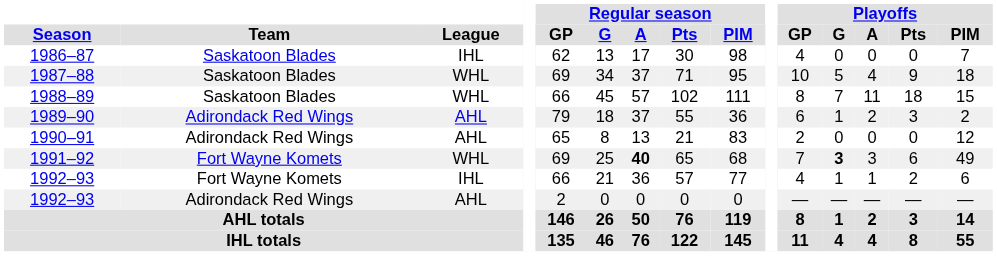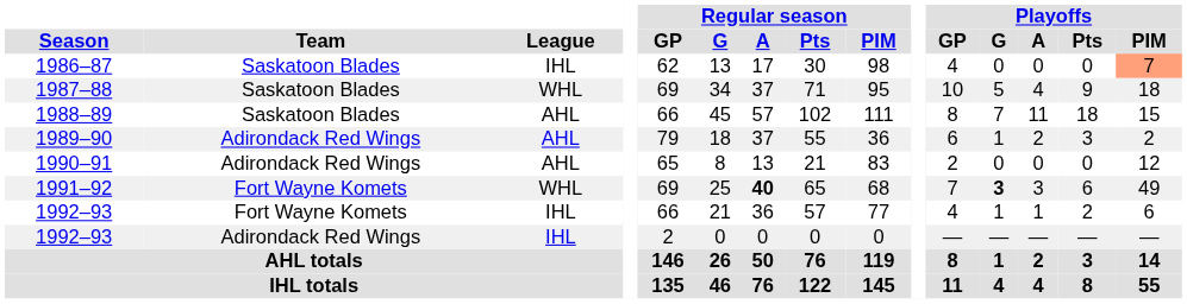 <table border="0" cellpadding="1" cellspacing="0" style="text-align:center; width:60em">
 <tr bgcolor="#e0e0e0">
 <th colspan="3" bgcolor="#ffffff"> </th>
 <th rowspan="99" bgcolor="#ffffff"> </th>
 <th colspan="5"><a href='#'>Regular season</a></th>
 <th rowspan="99" bgcolor="#ffffff"> </th>
 <th colspan="5"><a href='#'>Playoffs</a></th>
 </tr>
 <tr bgcolor="#e0e0e0">
 <th><a href='#'>Season</a></th>
 <th>Team</th>
 <th>League</th>
 <th>GP</th>
 <th><a href='#'>G</a></th>
 <th><a href='#'>A</a></th>
 <th><a href='#'>Pts</a></th>
 <th><a href='#'>PIM</a></th>
 <th>GP</th>
 <th>G</th>
 <th>A</th>
 <th>Pts</th>
 <th>PIM</th>
 </tr>
 <tr>
 <td><a href='#'>1986–87</a></td>
 <td><a href='#'>Saskatoon Blades</a></td>
 <td>IHL</td>
 <td>62</td>
 <td>13</td>
 <td>17</td>
 <td>30</td>
 <td>98</td>
 <td>4</td>
 <td>0</td>
 <td>0</td>
 <td>0</td>
-<td>7</td>
+<td style="background: lightsalmon;">7</td>
 </tr>
 <tr bgcolor="#f0f0f0">
 <td><a href='#'>1987–88</a></td>
 <td>Saskatoon Blades</td>
 <td>WHL</td>
 <td>69</td>
 <td>34</td>
 <td>37</td>
 <td>71</td>
 <td>95</td>
 <td>10</td>
 <td>5</td>
 <td>4</td>
 <td>9</td>
 <td>18</td>
 </tr>
 <tr>
 <td><a href='#'>1988–89</a></td>
 <td>Saskatoon Blades</td>
-<td>WHL</td>
+<td>AHL</td>
 <td>66</td>
 <td>45</td>
 <td>57</td>
 <td>102</td>
 <td>111</td>
 <td>8</td>
 <td>7</td>
 <td>11</td>
 <td>18</td>
 <td>15</td>
 </tr>
 <tr bgcolor="#f0f0f0">
 <td><a href='#'>1989–90</a></td>
 <td><a href='#'>Adirondack Red Wings</a></td>
 <td><a href='#'>AHL</a></td>
 <td>79</td>
 <td>18</td>
 <td>37</td>
 <td>55</td>
 <td>36</td>
 <td>6</td>
 <td>1</td>
 <td>2</td>
 <td>3</td>
 <td>2</td>
 </tr>
 <tr>
 <td><a href='#'>1990–91</a></td>
 <td>Adirondack Red Wings</td>
 <td>AHL</td>
 <td>65</td>
 <td>8</td>
 <td>13</td>
 <td>21</td>
 <td>83</td>
 <td>2</td>
 <td>0</td>
 <td>0</td>
 <td>0</td>
 <td>12</td>
 </tr>
 <tr bgcolor="#f0f0f0">
 <td><a href='#'>1991–92</a></td>
 <td><a href='#'>Fort Wayne Komets</a></td>
 <td>WHL</td>
 <td>69</td>
 <td>25</td>
 <td><strong>40</strong></td>
 <td>65</td>
 <td>68</td>
 <td>7</td>
 <td><strong>3</strong></td>
 <td>3</td>
 <td>6</td>
 <td>49</td>
 </tr>
 <tr>
 <td><a href='#'>1992–93</a></td>
 <td>Fort Wayne Komets</td>
 <td>IHL</td>
 <td>66</td>
 <td>21</td>
 <td>36</td>
 <td>57</td>
 <td>77</td>
 <td>4</td>
 <td>1</td>
 <td>1</td>
 <td>2</td>
 <td>6</td>
 </tr>
 <tr bgcolor="#f0f0f0">
 <td><a href='#'>1992–93</a></td>
 <td>Adirondack Red Wings</td>
-<td>AHL</td>
+<td><a href='#'>IHL</a></td>
 <td>2</td>
 <td>0</td>
 <td>0</td>
 <td>0</td>
 <td>0</td>
 <td>—</td>
 <td>—</td>
 <td>—</td>
 <td>—</td>
 <td>—</td>
 </tr>
 <tr bgcolor="#e0e0e0">
 <th colspan="3">AHL totals</th>
 <th>146</th>
 <th>26</th>
 <th>50</th>
 <th>76</th>
 <th>119</th>
 <th>8</th>
 <th>1</th>
 <th>2</th>
 <th>3</th>
 <th>14</th>
 </tr>
 <tr bgcolor="#e0e0e0">
 <th colspan="3">IHL totals</th>
 <th>135</th>
 <th>46</th>
 <th>76</th>
 <th>122</th>
 <th>145</th>
 <th>11</th>
 <th>4</th>
 <th>4</th>
 <th>8</th>
 <th>55</th>
 </tr>
 </table>
